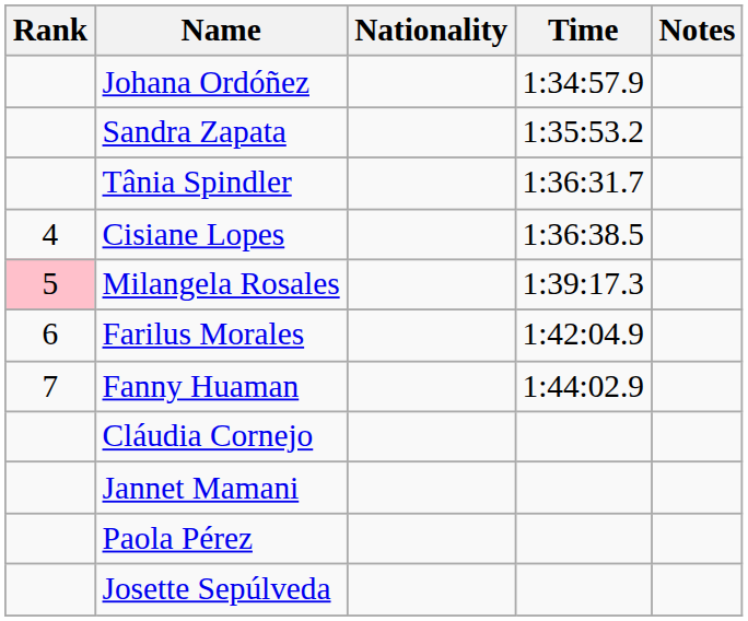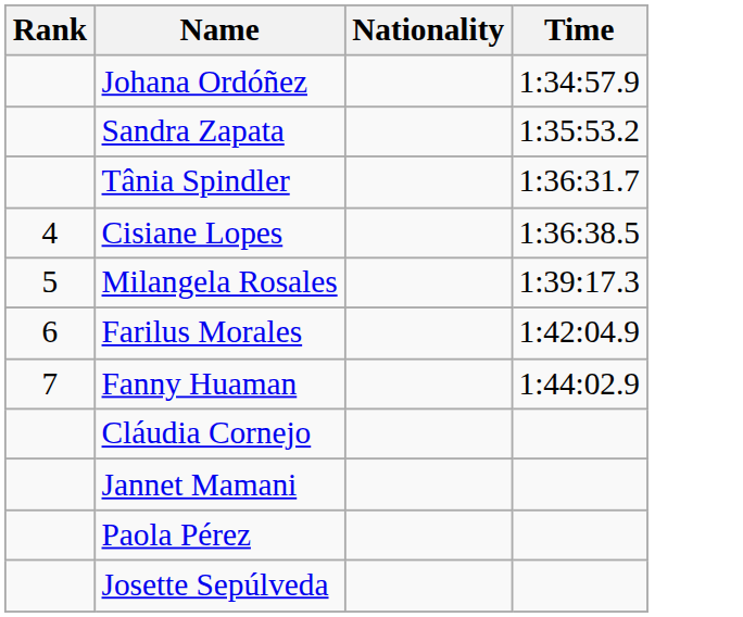 <table class="wikitable sortable" style="text-align:center">
 <tr>
 <th>Rank</th>
 <th>Name</th>
 <th>Nationality</th>
 <th>Time</th>
-<th>Notes</th>
 </tr>
 <tr>
 <td></td>
 <td align=left><a href='#'>Johana Ordóñez</a></td>
 <td align=left></td>
 <td>1:34:57.9</td>
-<td></td>
 </tr>
 <tr>
 <td></td>
 <td align=left><a href='#'>Sandra Zapata</a></td>
 <td align=left></td>
 <td>1:35:53.2</td>
-<td></td>
 </tr>
 <tr>
 <td></td>
 <td align=left><a href='#'>Tânia Spindler</a></td>
 <td align=left></td>
 <td>1:36:31.7</td>
-<td></td>
 </tr>
 <tr>
 <td>4</td>
 <td align=left><a href='#'>Cisiane Lopes</a></td>
 <td align=left></td>
 <td>1:36:38.5</td>
-<td></td>
 </tr>
 <tr>
-<td style="background: pink;">5</td>
+<td>5</td>
 <td align=left><a href='#'>Milangela Rosales</a></td>
 <td align=left></td>
 <td>1:39:17.3</td>
-<td></td>
 </tr>
 <tr>
 <td>6</td>
 <td align=left><a href='#'>Farilus Morales</a></td>
 <td align=left></td>
 <td>1:42:04.9</td>
-<td></td>
 </tr>
 <tr>
 <td>7</td>
 <td align=left><a href='#'>Fanny Huaman</a></td>
 <td align=left></td>
 <td>1:44:02.9</td>
-<td></td>
 </tr>
 <tr>
 <td></td>
 <td align=left><a href='#'>Cláudia Cornejo</a></td>
 <td align=left></td>
-<td></td>
 <td></td>
 </tr>
 <tr>
 <td></td>
 <td align=left><a href='#'>Jannet Mamani</a></td>
 <td align=left></td>
 <td></td>
-<td></td>
 </tr>
 <tr>
 <td></td>
 <td align=left><a href='#'>Paola Pérez</a></td>
 <td align=left></td>
-<td></td>
 <td></td>
 </tr>
 <tr>
 <td></td>
 <td align=left><a href='#'>Josette Sepúlveda</a></td>
 <td align=left></td>
 <td></td>
-<td></td>
 </tr>
 </table>
